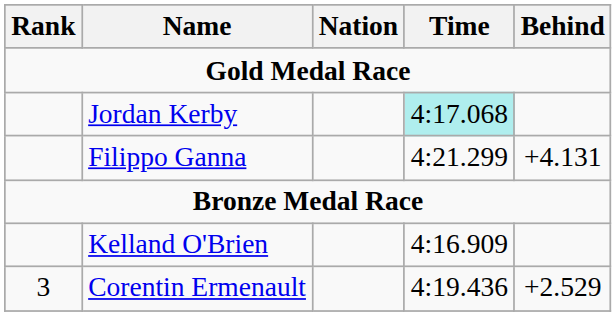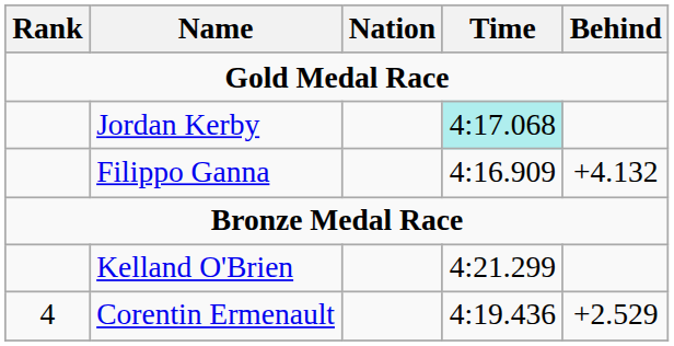 <table class="wikitable" style="text-align:center">
 <tr>
 <th>Rank</th>
 <th>Name</th>
 <th>Nation</th>
 <th>Time</th>
 <th>Behind</th>
 </tr>
 <tr>
 <td colspan=5><strong>Gold Medal Race</strong></td>
 </tr>
 <tr>
 <td></td>
 <td align=left><a href='#'>Jordan Kerby</a></td>
 <td align=left></td>
 <td style="background: paleturquoise;">4:17.068</td>
 <td></td>
 </tr>
 <tr>
 <td></td>
 <td align=left><a href='#'>Filippo Ganna</a></td>
 <td align=left></td>
-<td>4:21.299</td>
-<td>+4.131</td>
+<td>4:16.909</td>
+<td>+4.132</td>
 </tr>
 <tr>
 <td colspan=5><strong>Bronze Medal Race</strong></td>
 </tr>
 <tr>
 <td></td>
 <td align=left><a href='#'>Kelland O'Brien</a></td>
 <td align=left></td>
-<td>4:16.909</td>
+<td>4:21.299</td>
 <td></td>
 </tr>
 <tr>
-<td>3</td>
+<td>4</td>
 <td align=left><a href='#'>Corentin Ermenault</a></td>
 <td align=left></td>
 <td>4:19.436</td>
 <td>+2.529</td>
 </tr>
 </table>
